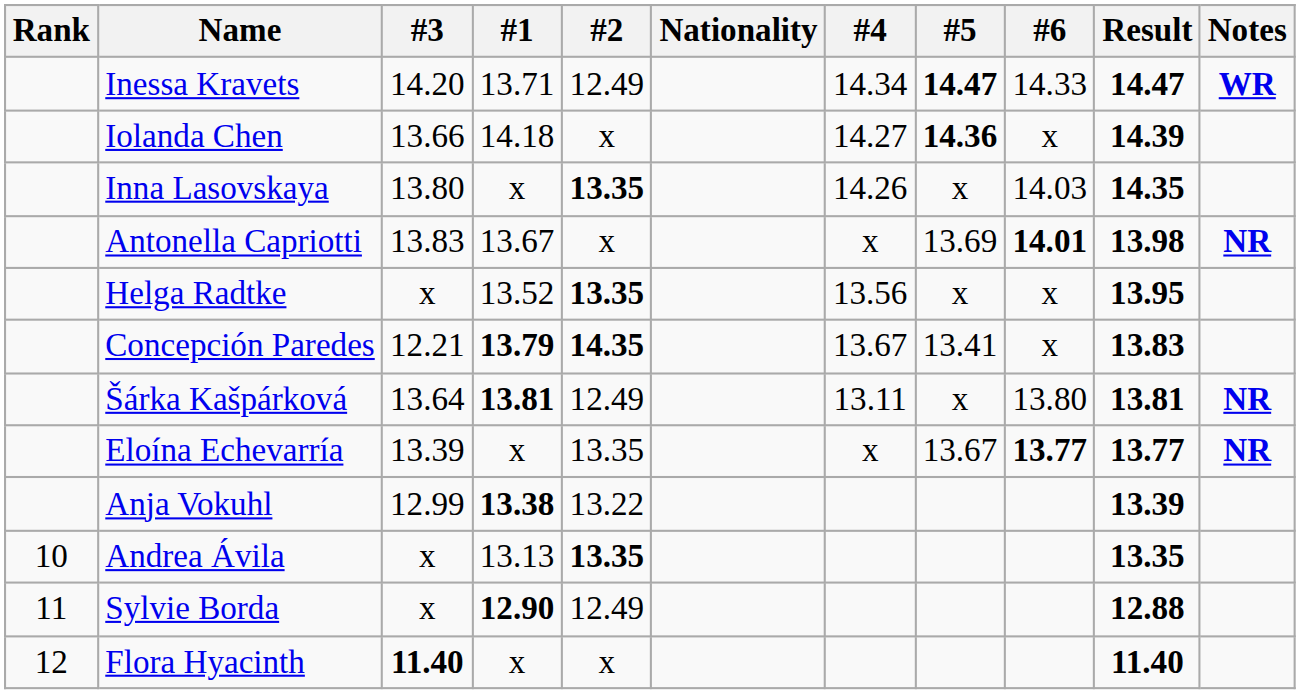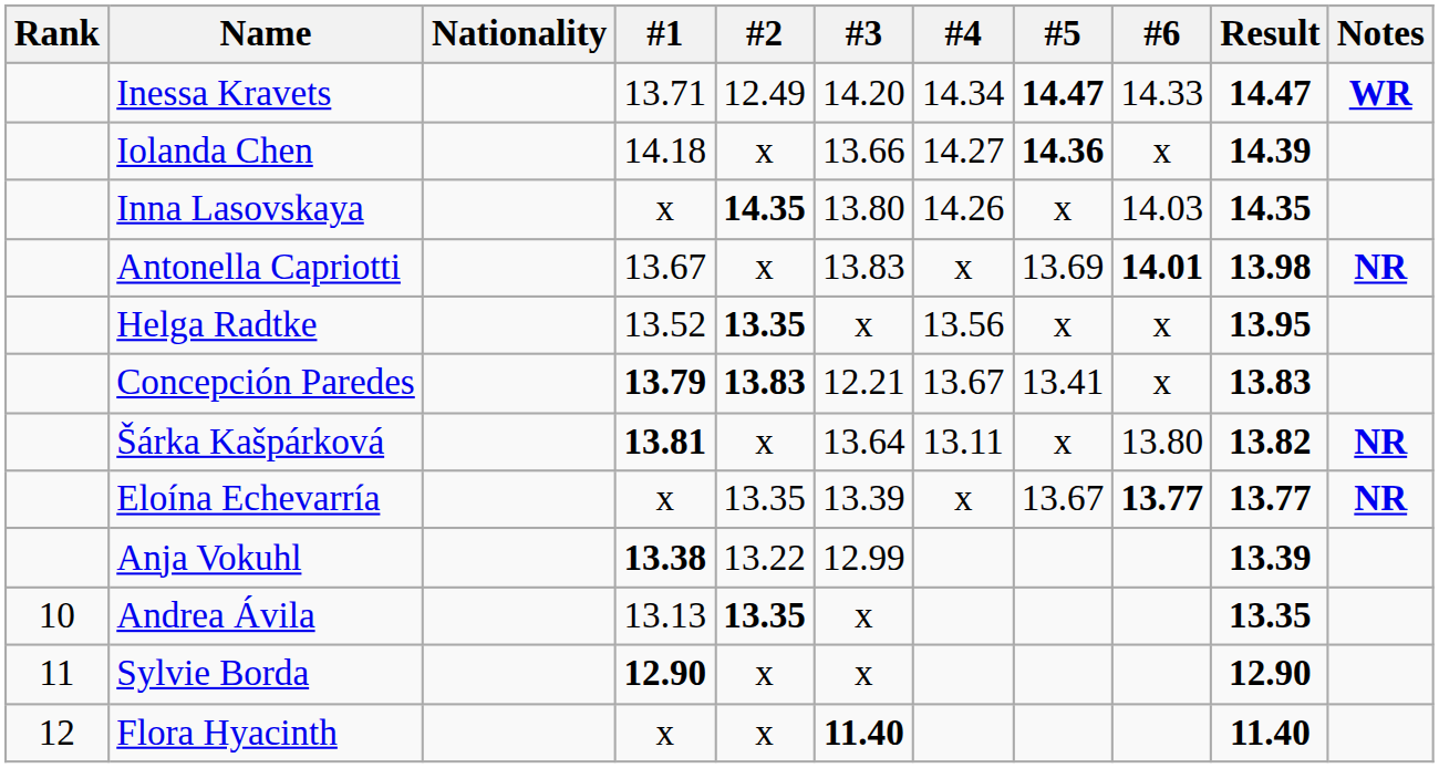 <table class="wikitable sortable" style="text-align:center">
 <tr>
 <th>Rank</th>
 <th>Name</th>
-<th>#3</th>
+<th>Nationality</th>
 <th>#1</th>
 <th>#2</th>
-<th>Nationality</th>
+<th>#3</th>
 <th>#4</th>
 <th>#5</th>
 <th>#6</th>
 <th>Result</th>
 <th>Notes</th>
 </tr>
 <tr>
 <td></td>
 <td align="left"><a href='#'>Inessa Kravets</a></td>
-<td>14.20</td>
+<td align=left></td>
 <td>13.71</td>
 <td>12.49</td>
-<td align=left></td>
+<td>14.20</td>
 <td>14.34</td>
 <td><strong>14.47</strong></td>
 <td>14.33</td>
 <td><strong>14.47</strong></td>
 <td><strong><a href='#'>WR</a></strong></td>
 </tr>
 <tr>
 <td></td>
 <td align="left"><a href='#'>Iolanda Chen</a></td>
-<td>13.66</td>
+<td align=left></td>
 <td>14.18</td>
 <td>x</td>
-<td align=left></td>
+<td>13.66</td>
 <td>14.27</td>
 <td><strong>14.36</strong></td>
 <td>x</td>
 <td><strong>14.39</strong></td>
 <td></td>
 </tr>
 <tr>
 <td></td>
 <td align="left"><a href='#'>Inna Lasovskaya</a></td>
+<td align=left></td>
+<td>x</td>
+<td><strong>14.35</strong></td>
 <td>13.80</td>
-<td>x</td>
-<td><strong>13.35</strong></td>
-<td align=left></td>
 <td>14.26</td>
 <td>x</td>
 <td>14.03</td>
 <td><strong>14.35</strong></td>
 <td></td>
 </tr>
 <tr>
 <td></td>
 <td align="left"><a href='#'>Antonella Capriotti</a></td>
-<td>13.83</td>
+<td align=left></td>
 <td>13.67</td>
 <td>x</td>
-<td align=left></td>
+<td>13.83</td>
 <td>x</td>
 <td>13.69</td>
 <td><strong>14.01</strong></td>
 <td><strong>13.98</strong></td>
 <td><strong><a href='#'>NR</a></strong></td>
 </tr>
 <tr>
 <td></td>
 <td align="left"><a href='#'>Helga Radtke</a></td>
-<td>x</td>
+<td align=left></td>
 <td>13.52</td>
 <td><strong>13.35</strong></td>
-<td align=left></td>
+<td>x</td>
 <td>13.56</td>
 <td>x</td>
 <td>x</td>
 <td><strong>13.95</strong></td>
 <td></td>
 </tr>
 <tr>
 <td></td>
 <td align="left"><a href='#'>Concepción Paredes</a></td>
+<td align=left></td>
+<td><strong>13.79</strong></td>
+<td><strong>13.83</strong></td>
 <td>12.21</td>
-<td><strong>13.79</strong></td>
-<td><strong>14.35</strong></td>
-<td align=left></td>
 <td>13.67</td>
 <td>13.41</td>
 <td>x</td>
 <td><strong>13.83</strong></td>
 <td></td>
 </tr>
 <tr>
 <td></td>
 <td align="left"><a href='#'>Šárka Kašpárková</a></td>
+<td align=left></td>
+<td><strong>13.81</strong></td>
+<td>x</td>
 <td>13.64</td>
-<td><strong>13.81</strong></td>
-<td>12.49</td>
-<td align=left></td>
 <td>13.11</td>
 <td>x</td>
 <td>13.80</td>
-<td><strong>13.81</strong></td>
+<td><strong>13.82</strong></td>
 <td><strong><a href='#'>NR</a></strong></td>
 </tr>
 <tr>
 <td></td>
 <td align="left"><a href='#'>Eloína Echevarría</a></td>
-<td>13.39</td>
+<td align=left></td>
 <td>x</td>
 <td>13.35</td>
-<td align=left></td>
+<td>13.39</td>
 <td>x</td>
 <td>13.67</td>
 <td><strong>13.77</strong></td>
 <td><strong>13.77</strong></td>
 <td><strong><a href='#'>NR</a></strong></td>
 </tr>
 <tr>
 <td></td>
 <td align="left"><a href='#'>Anja Vokuhl</a></td>
-<td>12.99</td>
+<td align=left></td>
 <td><strong>13.38</strong></td>
 <td>13.22</td>
-<td align=left></td>
+<td>12.99</td>
 <td></td>
 <td></td>
 <td></td>
 <td><strong>13.39</strong></td>
 <td></td>
 </tr>
 <tr>
 <td>10</td>
 <td align="left"><a href='#'>Andrea Ávila</a></td>
-<td>x</td>
+<td align=left></td>
 <td>13.13</td>
 <td><strong>13.35</strong></td>
-<td align=left></td>
+<td>x</td>
 <td></td>
 <td></td>
 <td></td>
 <td><strong>13.35</strong></td>
 <td></td>
 </tr>
 <tr>
 <td>11</td>
 <td align="left"><a href='#'>Sylvie Borda</a></td>
+<td align=left></td>
+<td><strong>12.90</strong></td>
 <td>x</td>
-<td><strong>12.90</strong></td>
-<td>12.49</td>
-<td align=left></td>
+<td>x</td>
 <td></td>
 <td></td>
 <td></td>
-<td><strong>12.88</strong></td>
+<td><strong>12.90</strong></td>
 <td></td>
 </tr>
 <tr>
 <td>12</td>
 <td align="left"><a href='#'>Flora Hyacinth</a></td>
-<td><strong>11.40</strong></td>
+<td align=left></td>
 <td>x</td>
 <td>x</td>
-<td align=left></td>
+<td><strong>11.40</strong></td>
 <td></td>
 <td></td>
 <td></td>
 <td><strong>11.40</strong></td>
 <td></td>
 </tr>
 </table>
